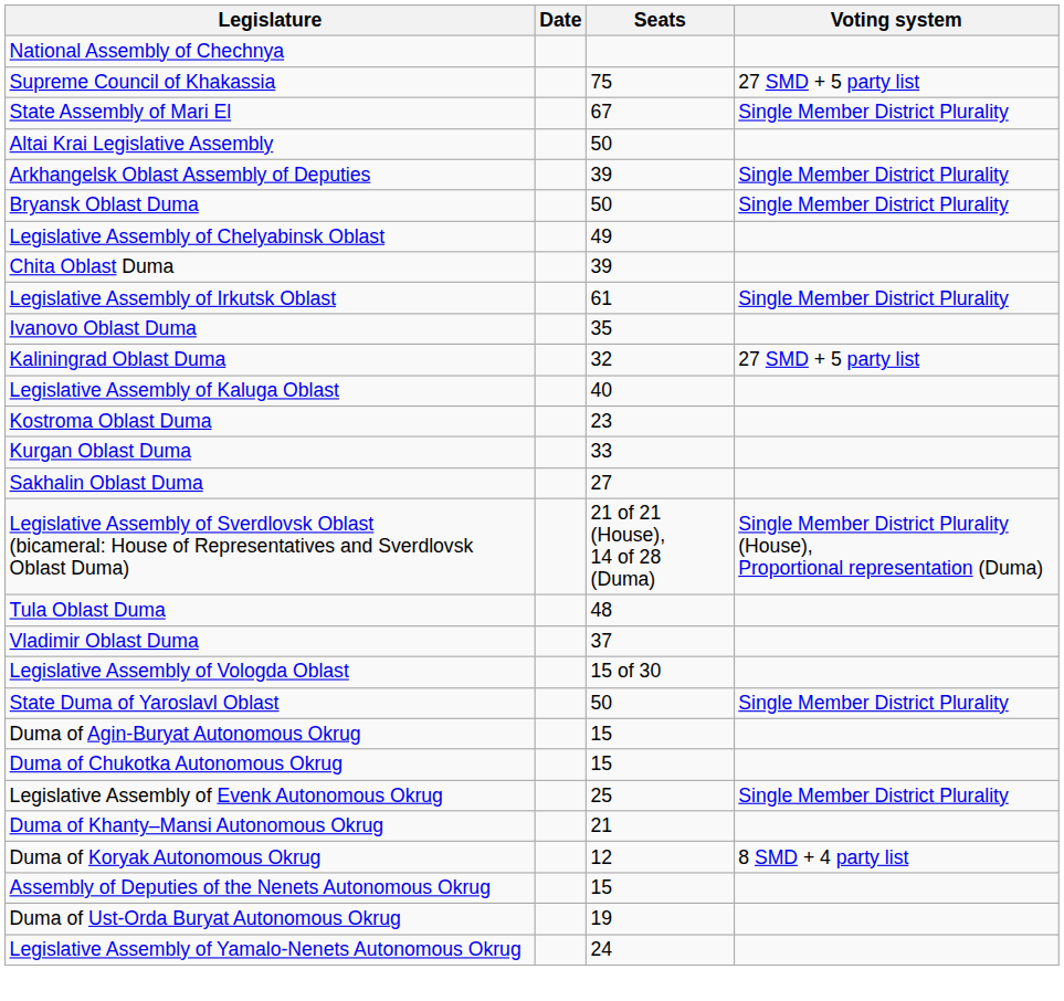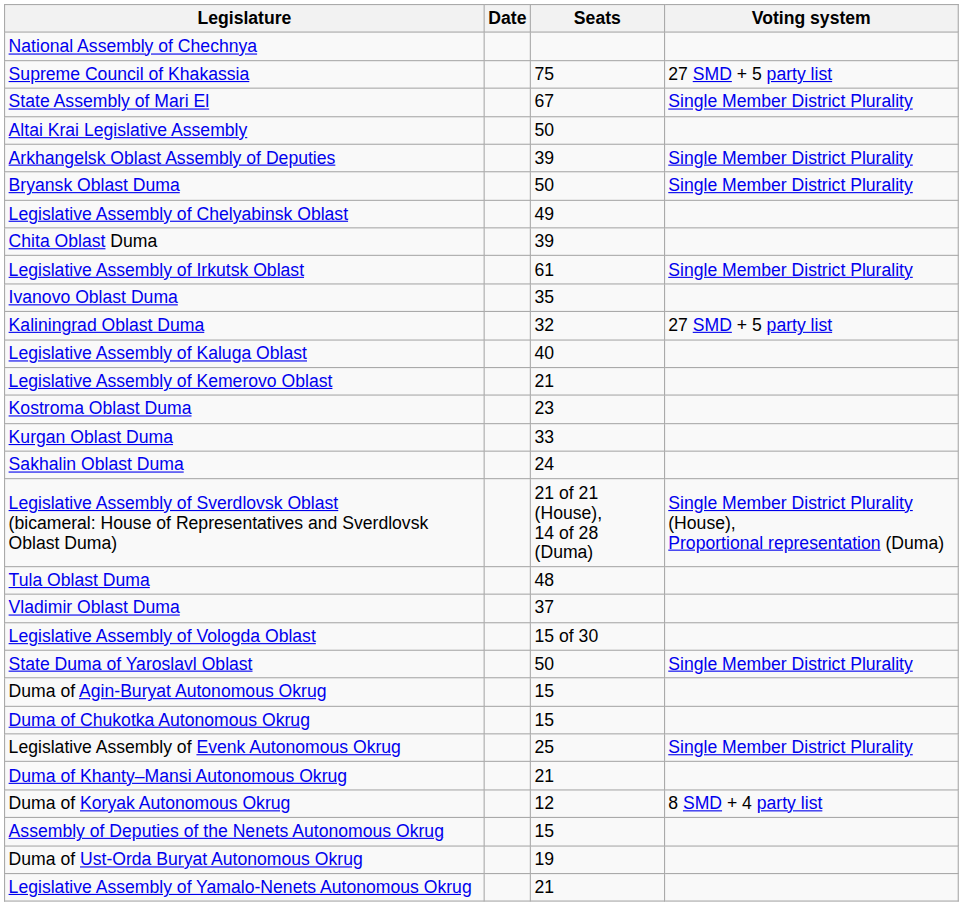 <table class="wikitable sortable">
 <tr>
 <th>Legislature</th>
 <th>Date</th>
 <th>Seats</th>
 <th>Voting system</th>
 </tr>
 <tr>
 <td><a href='#'>National Assembly of Chechnya</a></td>
 <td></td>
 <td></td>
 <td></td>
 </tr>
 <tr>
 <td><a href='#'>Supreme Council of Khakassia</a></td>
 <td></td>
 <td>75</td>
 <td>27 <a href='#'>SMD</a> + 5 <a href='#'>party list</a></td>
 </tr>
 <tr>
 <td><a href='#'>State Assembly of Mari El</a></td>
 <td></td>
 <td>67</td>
 <td><a href='#'>Single Member District Plurality</a></td>
 </tr>
 <tr>
 <td><a href='#'>Altai Krai Legislative Assembly</a></td>
 <td></td>
 <td>50</td>
 <td></td>
 </tr>
 <tr>
 <td><a href='#'>Arkhangelsk Oblast Assembly of Deputies</a></td>
 <td></td>
 <td>39</td>
 <td><a href='#'>Single Member District Plurality</a></td>
 </tr>
 <tr>
 <td><a href='#'>Bryansk Oblast Duma</a></td>
 <td></td>
 <td>50</td>
 <td><a href='#'>Single Member District Plurality</a></td>
 </tr>
 <tr>
 <td><a href='#'>Legislative Assembly of Chelyabinsk Oblast</a></td>
 <td></td>
 <td>49</td>
 <td></td>
 </tr>
 <tr>
 <td><a href='#'>Chita Oblast</a> Duma</td>
 <td></td>
 <td>39</td>
 <td></td>
 </tr>
 <tr>
 <td><a href='#'>Legislative Assembly of Irkutsk Oblast</a></td>
 <td></td>
 <td>61</td>
 <td><a href='#'>Single Member District Plurality</a></td>
 </tr>
 <tr>
 <td><a href='#'>Ivanovo Oblast Duma</a></td>
 <td></td>
 <td>35</td>
 <td></td>
 </tr>
 <tr>
 <td><a href='#'>Kaliningrad Oblast Duma</a></td>
 <td></td>
 <td>32</td>
 <td>27 <a href='#'>SMD</a> + 5 <a href='#'>party list</a></td>
 </tr>
 <tr>
 <td><a href='#'>Legislative Assembly of Kaluga Oblast</a></td>
 <td></td>
 <td>40</td>
 <td></td>
 </tr>
 <tr>
+<td><a href='#'>Legislative Assembly of Kemerovo Oblast</a></td>
+<td></td>
+<td>21</td>
+<td></td>
+</tr>
+<tr>
 <td><a href='#'>Kostroma Oblast Duma</a></td>
 <td></td>
 <td>23</td>
 <td></td>
 </tr>
 <tr>
 <td><a href='#'>Kurgan Oblast Duma</a></td>
 <td></td>
 <td>33</td>
 <td></td>
 </tr>
 <tr>
 <td><a href='#'>Sakhalin Oblast Duma</a></td>
 <td></td>
-<td>27</td>
+<td>24</td>
 <td></td>
 </tr>
 <tr>
 <td><a href='#'>Legislative Assembly of Sverdlovsk Oblast</a><br>(bicameral: House of Representatives and Sverdlovsk Oblast Duma)</td>
 <td></td>
 <td>21  of 21 (House),<br>14 of 28 (Duma)</td>
 <td><a href='#'>Single Member District Plurality</a> (House),<br><a href='#'>Proportional representation</a> (Duma)</td>
 </tr>
 <tr>
 <td><a href='#'>Tula Oblast Duma</a></td>
 <td></td>
 <td>48</td>
 <td></td>
 </tr>
 <tr>
 <td><a href='#'>Vladimir Oblast Duma</a></td>
 <td></td>
 <td>37</td>
 <td></td>
 </tr>
 <tr>
 <td><a href='#'>Legislative Assembly of Vologda Oblast</a></td>
 <td></td>
 <td>15 of 30</td>
 <td></td>
 </tr>
 <tr>
 <td><a href='#'>State Duma of Yaroslavl Oblast</a></td>
 <td></td>
 <td>50</td>
 <td><a href='#'>Single Member District Plurality</a></td>
 </tr>
 <tr>
 <td>Duma of <a href='#'>Agin-Buryat Autonomous Okrug</a></td>
 <td></td>
 <td>15</td>
 <td></td>
 </tr>
 <tr>
 <td><a href='#'>Duma of Chukotka Autonomous Okrug</a></td>
 <td></td>
 <td>15</td>
 <td></td>
 </tr>
 <tr>
 <td>Legislative Assembly of <a href='#'>Evenk Autonomous Okrug</a></td>
 <td></td>
 <td>25</td>
 <td><a href='#'>Single Member District Plurality</a></td>
 </tr>
 <tr>
 <td><a href='#'>Duma of Khanty–Mansi Autonomous Okrug</a></td>
 <td></td>
 <td>21</td>
 <td></td>
 </tr>
 <tr>
 <td>Duma of <a href='#'>Koryak Autonomous Okrug</a></td>
 <td></td>
 <td>12</td>
 <td>8 <a href='#'>SMD</a> + 4 <a href='#'>party list</a></td>
 </tr>
 <tr>
 <td><a href='#'>Assembly of Deputies of the Nenets Autonomous Okrug</a></td>
 <td></td>
 <td>15</td>
 <td></td>
 </tr>
 <tr>
 <td>Duma of <a href='#'>Ust-Orda Buryat Autonomous Okrug</a></td>
 <td></td>
 <td>19</td>
 <td></td>
 </tr>
 <tr>
 <td><a href='#'>Legislative Assembly of Yamalo-Nenets Autonomous Okrug</a></td>
 <td></td>
-<td>24</td>
+<td>21</td>
 <td></td>
 </tr>
 </table>
